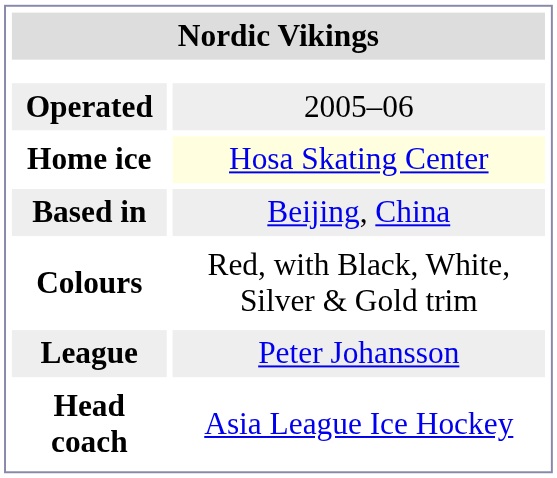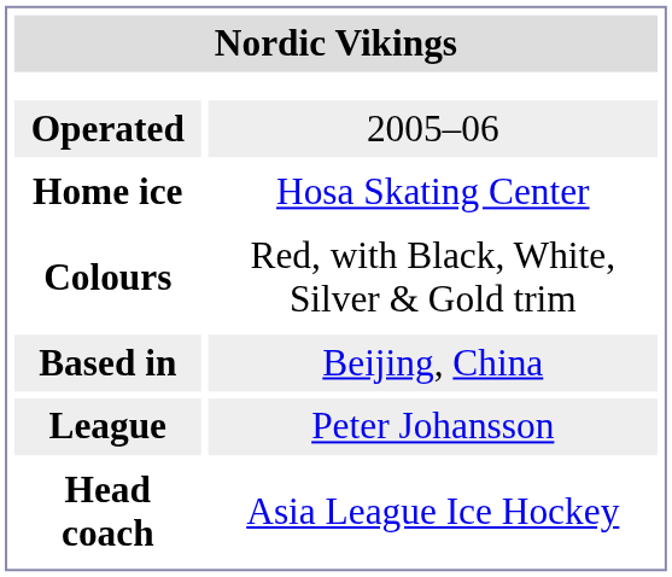 <table style="margin:5px; border:1px solid #8888AA;" align=right cellpadding=3 cellspacing=3 width=280>
 <tr align="center" bgcolor="#dddddd">
 <td colspan=2><strong>Nordic Vikings</strong></td>
 </tr>
 <tr align="center">
 <td colspan=2></td>
 </tr>
 <tr align="center" bgcolor="#eeeeee">
 <td><strong>Operated</strong></td>
 <td>2005–06</td>
 </tr>
 <tr align="center">
 <td><strong>Home ice</strong></td>
-<td style="background: lightyellow;"><a href='#'>Hosa Skating Center</a></td>
+<td><a href='#'>Hosa Skating Center</a></td>
+</tr>
+<tr align="center">
+<td><strong>Colours</strong></td>
+<td>Red, with Black, White, Silver & Gold trim</td>
 </tr>
 <tr align="center" bgcolor="#eeeeee">
 <td><strong>Based in</strong></td>
 <td><a href='#'>Beijing</a>, <a href='#'>China</a></td>
-</tr>
-<tr align="center">
-<td><strong>Colours</strong></td>
-<td>Red, with Black, White, Silver & Gold trim</td>
 </tr>
 <tr align="center" bgcolor="#eeeeee">
 <td><strong>League</strong></td>
 <td><a href='#'>Peter Johansson</a></td>
 </tr>
 <tr align="center">
 <td><strong>Head coach</strong></td>
 <td><a href='#'>Asia League Ice Hockey</a></td>
 </tr>
 </table>
